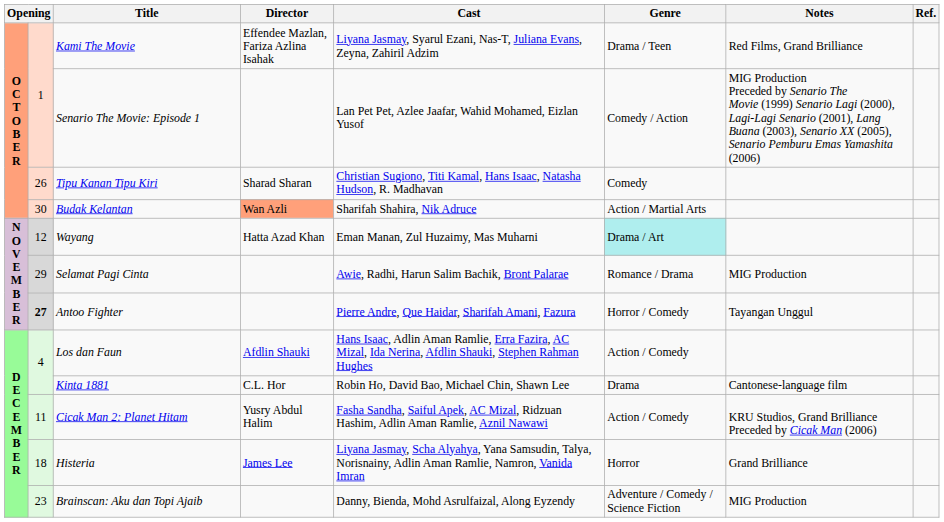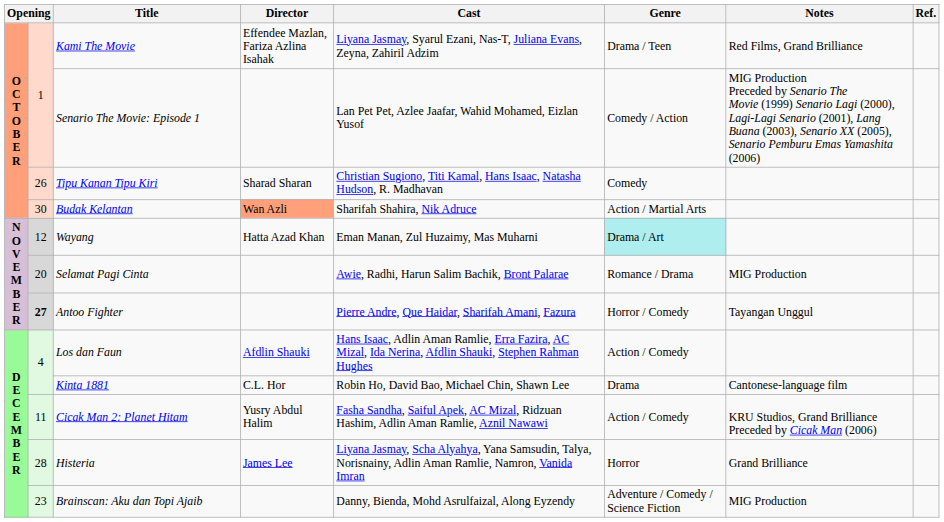 <table class="wikitable" width="100%">
 <tr>
 <th colspan="2">Opening</th>
 <th style="width:20%;">Title</th>
 <th style="width:10%;">Director</th>
 <th>Cast</th>
 <th style="width:13%">Genre</th>
 <th style="width:20%">Notes</th>
 <th>Ref.</th>
 </tr>
 <tr>
 <th rowspan=4 style="text-align:center; background:#ffa07a;">O<br>C<br>T<br>O<br>B<br>E<br>R</th>
 <td rowspan=2 style="text-align:center; background:#ffdacc;">1</td>
 <td><em><a href='#'>Kami The Movie</a></em></td>
 <td>Effendee Mazlan, Fariza Azlina Isahak</td>
 <td><a href='#'>Liyana Jasmay</a>, Syarul Ezani, Nas-T, <a href='#'>Juliana Evans</a>, Zeyna, Zahiril Adzim</td>
 <td>Drama / Teen</td>
 <td>Red Films, Grand Brilliance</td>
 <td></td>
 </tr>
 <tr>
 <td><em>Senario The Movie: Episode 1</em></td>
 <td></td>
 <td>Lan Pet Pet, Azlee Jaafar, Wahid Mohamed, Eizlan Yusof</td>
 <td>Comedy / Action</td>
 <td>MIG Production <br> Preceded by <em>Senario The Movie</em> (1999) <em>Senario Lagi</em> (2000), <em>Lagi-Lagi Senario</em> (2001), <em>Lang Buana</em> (2003), <em>Senario XX</em> (2005), <em>Senario Pemburu Emas Yamashita</em> (2006)</td>
 <td></td>
 </tr>
 <tr>
 <td rowspan=1 style="text-align:center; background:#ffdacc;">26</td>
 <td><em><a href='#'>Tipu Kanan Tipu Kiri</a></em></td>
 <td>Sharad Sharan</td>
 <td><a href='#'>Christian Sugiono</a>, <a href='#'>Titi Kamal</a>, <a href='#'>Hans Isaac</a>, <a href='#'>Natasha Hudson</a>, R. Madhavan</td>
 <td>Comedy</td>
 <td></td>
 <td></td>
 </tr>
 <tr>
 <td rowspan=1 style="text-align:center; background:#ffdacc;">30</td>
 <td><em><a href='#'>Budak Kelantan</a></em></td>
 <td style="background: lightsalmon;">Wan Azli</td>
 <td>Sharifah Shahira, <a href='#'>Nik Adruce</a></td>
 <td>Action / Martial Arts</td>
 <td></td>
 <td></td>
 </tr>
 <tr>
 <th rowspan=3 style="text-align:center; background:thistle;">N<br>O<br>V<br>E<br>M<br>B<br>E<br>R</th>
 <td rowspan=1 style="text-align:center; background:#d8d8d8;">12</td>
 <td><em>Wayang</em></td>
 <td>Hatta Azad Khan</td>
 <td>Eman Manan, Zul Huzaimy, Mas Muharni</td>
 <td style="background: paleturquoise;">Drama / Art</td>
 <td></td>
 <td></td>
 </tr>
 <tr>
-<td rowspan=1 style="text-align:center; background:#d8d8d8;">29</td>
+<td rowspan=1 style="text-align:center; background:#d8d8d8;">20</td>
 <td><em>Selamat Pagi Cinta</em></td>
 <td></td>
 <td><a href='#'>Awie</a>, Radhi, Harun Salim Bachik, <a href='#'>Bront Palarae</a></td>
 <td>Romance / Drama</td>
 <td>MIG Production</td>
 <td></td>
 </tr>
 <tr>
 <td rowspan=1 style="text-align:center; background:#d8d8d8;"><strong>27</strong></td>
 <td><em>Antoo Fighter</em></td>
 <td></td>
 <td><a href='#'>Pierre Andre</a>, <a href='#'>Que Haidar</a>, <a href='#'>Sharifah Amani</a>, <a href='#'>Fazura</a></td>
 <td>Horror / Comedy</td>
 <td>Tayangan Unggul</td>
 <td></td>
 </tr>
 <tr>
 <th rowspan=5 style="text-align:center; background:#98fb98;">D<br>E<br>C<br>E<br>M<br>B<br>E<br>R</th>
 <td rowspan=2 style="text-align:center; background:#e0f9e0;">4</td>
 <td><em>Los dan Faun</em></td>
 <td><a href='#'>Afdlin Shauki</a></td>
 <td><a href='#'>Hans Isaac</a>, Adlin Aman Ramlie, <a href='#'>Erra Fazira</a>, <a href='#'>AC Mizal</a>, <a href='#'>Ida Nerina</a>, <a href='#'>Afdlin Shauki</a>, <a href='#'>Stephen Rahman Hughes</a></td>
 <td>Action / Comedy</td>
 <td></td>
 <td></td>
 </tr>
 <tr>
 <td><em><a href='#'>Kinta 1881</a></em></td>
 <td>C.L. Hor</td>
 <td>Robin Ho, David Bao, Michael Chin, Shawn Lee</td>
 <td>Drama</td>
 <td>Cantonese-language film</td>
 <td></td>
 </tr>
 <tr>
 <td rowspan=1 style="text-align:center; background:#e0f9e0;">11</td>
 <td><em><a href='#'>Cicak Man 2: Planet Hitam</a></em></td>
 <td>Yusry Abdul Halim</td>
 <td><a href='#'>Fasha Sandha</a>, <a href='#'>Saiful Apek</a>, <a href='#'>AC Mizal</a>, Ridzuan Hashim, Adlin Aman Ramlie, <a href='#'>Aznil Nawawi</a></td>
 <td>Action / Comedy</td>
 <td><br>KRU Studios, Grand Brilliance<br>Preceded by <em><a href='#'>Cicak Man</a></em> (2006)</td>
 <td></td>
 </tr>
 <tr>
-<td rowspan=1 style="text-align:center; background:#e0f9e0;">18</td>
+<td rowspan=1 style="text-align:center; background:#e0f9e0;">28</td>
 <td><em>Histeria</em></td>
 <td><a href='#'>James Lee</a></td>
 <td><a href='#'>Liyana Jasmay</a>, <a href='#'>Scha Alyahya</a>, Yana Samsudin, Talya, Norisnainy, Adlin Aman Ramlie, Namron, <a href='#'>Vanida Imran</a></td>
 <td>Horror</td>
 <td>Grand Brilliance</td>
 <td></td>
 </tr>
 <tr>
 <td rowspan=1 style="text-align:center; background:#e0f9e0;">23</td>
 <td><em>Brainscan: Aku dan Topi Ajaib</em></td>
 <td></td>
 <td>Danny, Bienda, Mohd Asrulfaizal, Along Eyzendy</td>
 <td>Adventure / Comedy / Science Fiction</td>
 <td>MIG Production</td>
 <td></td>
 </tr>
 </table>
